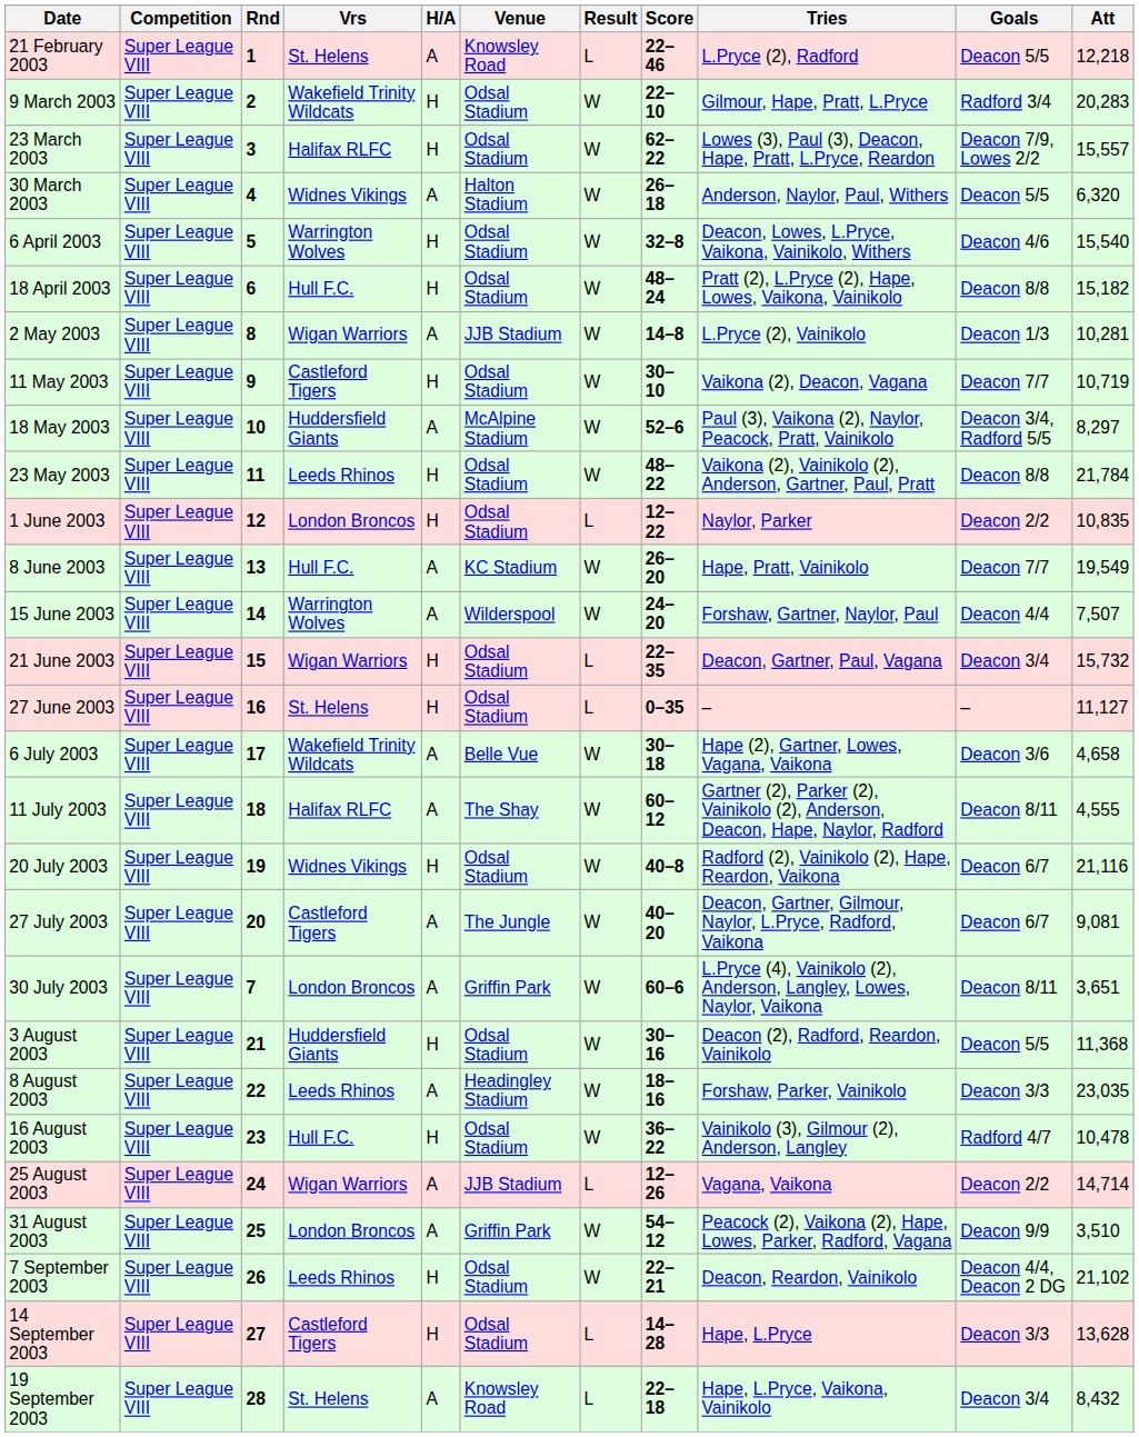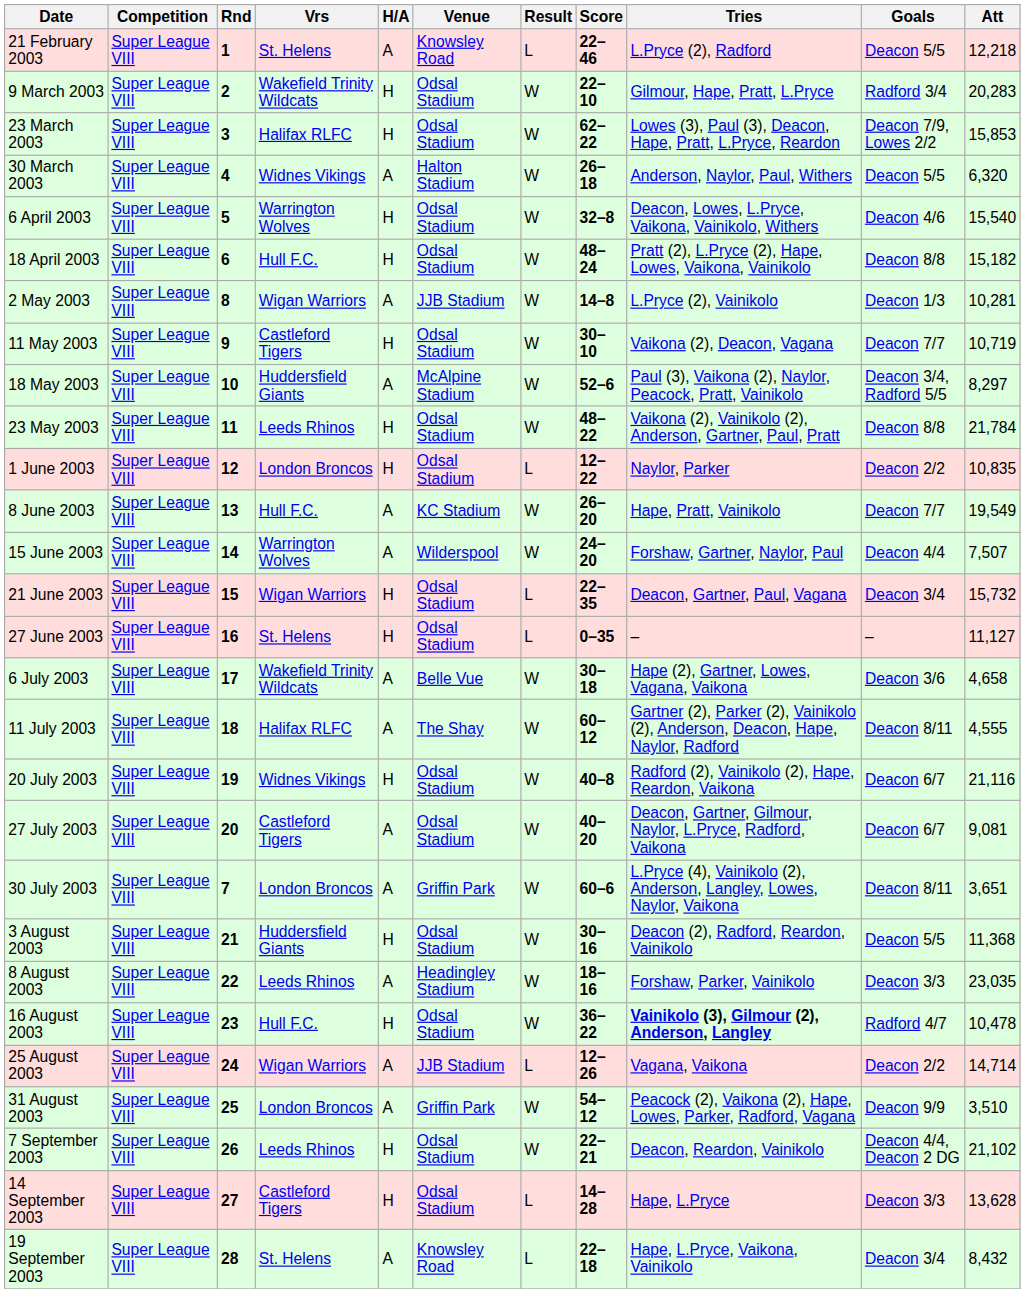 <table class="wikitable" style="font-size:85%;" width="100%">
 <tr>
 <th>Date</th>
 <th>Competition</th>
 <th>Rnd</th>
 <th>Vrs</th>
 <th>H/A</th>
 <th>Venue</th>
 <th>Result</th>
 <th>Score</th>
 <th>Tries</th>
 <th>Goals</th>
 <th>Att</th>
 </tr>
 <tr style="background:#ffdddd;" width=20|>
 <td>21 February 2003</td>
 <td><a href='#'>Super League VIII</a></td>
 <td><strong>1</strong></td>
 <td><a href='#'>St. Helens</a></td>
 <td>A</td>
 <td><a href='#'>Knowsley Road</a></td>
 <td>L</td>
 <td><strong>22–46</strong></td>
 <td><a href='#'>L.Pryce</a> (2), <a href='#'>Radford</a></td>
 <td><a href='#'>Deacon</a> 5/5</td>
 <td>12,218</td>
 </tr>
 <tr style="background:#ddffdd;" width=20|>
 <td>9 March 2003</td>
 <td><a href='#'>Super League VIII</a></td>
 <td><strong>2</strong></td>
 <td><a href='#'>Wakefield Trinity Wildcats</a></td>
 <td>H</td>
 <td><a href='#'>Odsal Stadium</a></td>
 <td>W</td>
 <td><strong>22–10</strong></td>
 <td><a href='#'>Gilmour</a>, <a href='#'>Hape</a>, <a href='#'>Pratt</a>, <a href='#'>L.Pryce</a></td>
 <td><a href='#'>Radford</a> 3/4</td>
 <td>20,283</td>
 </tr>
 <tr style="background:#ddffdd;" width=20|>
 <td>23 March 2003</td>
 <td><a href='#'>Super League VIII</a></td>
 <td><strong>3</strong></td>
 <td><a href='#'>Halifax RLFC</a></td>
 <td>H</td>
 <td><a href='#'>Odsal Stadium</a></td>
 <td>W</td>
 <td><strong>62–22</strong></td>
 <td><a href='#'>Lowes</a> (3), <a href='#'>Paul</a> (3), <a href='#'>Deacon</a>, <a href='#'>Hape</a>, <a href='#'>Pratt</a>, <a href='#'>L.Pryce</a>, <a href='#'>Reardon</a></td>
 <td><a href='#'>Deacon</a> 7/9, <a href='#'>Lowes</a> 2/2</td>
-<td>15,557</td>
+<td>15,853</td>
 </tr>
 <tr style="background:#ddffdd;" width=20|>
 <td>30 March 2003</td>
 <td><a href='#'>Super League VIII</a></td>
 <td><strong>4</strong></td>
 <td><a href='#'>Widnes Vikings</a></td>
 <td>A</td>
 <td><a href='#'>Halton Stadium</a></td>
 <td>W</td>
 <td><strong>26–18</strong></td>
 <td><a href='#'>Anderson</a>, <a href='#'>Naylor</a>, <a href='#'>Paul</a>, <a href='#'>Withers</a></td>
 <td><a href='#'>Deacon</a> 5/5</td>
 <td>6,320</td>
 </tr>
 <tr style="background:#ddffdd;" width=20|>
 <td>6 April 2003</td>
 <td><a href='#'>Super League VIII</a></td>
 <td><strong>5</strong></td>
 <td><a href='#'>Warrington Wolves</a></td>
 <td>H</td>
 <td><a href='#'>Odsal Stadium</a></td>
 <td>W</td>
 <td><strong>32–8</strong></td>
 <td><a href='#'>Deacon</a>, <a href='#'>Lowes</a>, <a href='#'>L.Pryce</a>, <a href='#'>Vaikona</a>, <a href='#'>Vainikolo</a>, <a href='#'>Withers</a></td>
 <td><a href='#'>Deacon</a> 4/6</td>
 <td>15,540</td>
 </tr>
 <tr style="background:#ddffdd;" width=20|>
 <td>18 April 2003</td>
 <td><a href='#'>Super League VIII</a></td>
 <td><strong>6</strong></td>
 <td><a href='#'>Hull F.C.</a></td>
 <td>H</td>
 <td><a href='#'>Odsal Stadium</a></td>
 <td>W</td>
 <td><strong>48–24</strong></td>
 <td><a href='#'>Pratt</a> (2), <a href='#'>L.Pryce</a> (2), <a href='#'>Hape</a>, <a href='#'>Lowes</a>, <a href='#'>Vaikona</a>, <a href='#'>Vainikolo</a></td>
 <td><a href='#'>Deacon</a> 8/8</td>
 <td>15,182</td>
 </tr>
 <tr style="background:#ddffdd;" width=20|>
 <td>2 May 2003</td>
 <td><a href='#'>Super League VIII</a></td>
 <td><strong>8</strong></td>
 <td><a href='#'>Wigan Warriors</a></td>
 <td>A</td>
 <td><a href='#'>JJB Stadium</a></td>
 <td>W</td>
 <td><strong>14–8</strong></td>
 <td><a href='#'>L.Pryce</a> (2), <a href='#'>Vainikolo</a></td>
 <td><a href='#'>Deacon</a> 1/3</td>
 <td>10,281</td>
 </tr>
 <tr style="background:#ddffdd;" width=20|>
 <td>11 May 2003</td>
 <td><a href='#'>Super League VIII</a></td>
 <td><strong>9</strong></td>
 <td><a href='#'>Castleford Tigers</a></td>
 <td>H</td>
 <td><a href='#'>Odsal Stadium</a></td>
 <td>W</td>
 <td><strong>30–10</strong></td>
 <td><a href='#'>Vaikona</a> (2), <a href='#'>Deacon</a>, <a href='#'>Vagana</a></td>
 <td><a href='#'>Deacon</a> 7/7</td>
 <td>10,719</td>
 </tr>
 <tr style="background:#ddffdd;" width=20|>
 <td>18 May 2003</td>
 <td><a href='#'>Super League VIII</a></td>
 <td><strong>10</strong></td>
 <td><a href='#'>Huddersfield Giants</a></td>
 <td>A</td>
 <td><a href='#'>McAlpine Stadium</a></td>
 <td>W</td>
 <td><strong>52–6</strong></td>
 <td><a href='#'>Paul</a> (3), <a href='#'>Vaikona</a> (2), <a href='#'>Naylor</a>, <a href='#'>Peacock</a>, <a href='#'>Pratt</a>, <a href='#'>Vainikolo</a></td>
 <td><a href='#'>Deacon</a> 3/4, <a href='#'>Radford</a> 5/5</td>
 <td>8,297</td>
 </tr>
 <tr style="background:#ddffdd;" width=20|>
 <td>23 May 2003</td>
 <td><a href='#'>Super League VIII</a></td>
 <td><strong>11</strong></td>
 <td><a href='#'>Leeds Rhinos</a></td>
 <td>H</td>
 <td><a href='#'>Odsal Stadium</a></td>
 <td>W</td>
 <td><strong>48–22</strong></td>
 <td><a href='#'>Vaikona</a> (2), <a href='#'>Vainikolo</a> (2), <a href='#'>Anderson</a>, <a href='#'>Gartner</a>, <a href='#'>Paul</a>, <a href='#'>Pratt</a></td>
 <td><a href='#'>Deacon</a> 8/8</td>
 <td>21,784</td>
 </tr>
 <tr style="background:#ffdddd;" width=20|>
 <td>1 June 2003</td>
 <td><a href='#'>Super League VIII</a></td>
 <td><strong>12</strong></td>
 <td><a href='#'>London Broncos</a></td>
 <td>H</td>
 <td><a href='#'>Odsal Stadium</a></td>
 <td>L</td>
 <td><strong>12–22</strong></td>
 <td><a href='#'>Naylor</a>, <a href='#'>Parker</a></td>
 <td><a href='#'>Deacon</a> 2/2</td>
 <td>10,835</td>
 </tr>
 <tr style="background:#ddffdd;" width=20|>
 <td>8 June 2003</td>
 <td><a href='#'>Super League VIII</a></td>
 <td><strong>13</strong></td>
 <td><a href='#'>Hull F.C.</a></td>
 <td>A</td>
 <td><a href='#'>KC Stadium</a></td>
 <td>W</td>
 <td><strong>26–20</strong></td>
 <td><a href='#'>Hape</a>, <a href='#'>Pratt</a>, <a href='#'>Vainikolo</a></td>
 <td><a href='#'>Deacon</a> 7/7</td>
 <td>19,549</td>
 </tr>
 <tr style="background:#ddffdd;" width=20|>
 <td>15 June 2003</td>
 <td><a href='#'>Super League VIII</a></td>
 <td><strong>14</strong></td>
 <td><a href='#'>Warrington Wolves</a></td>
 <td>A</td>
 <td><a href='#'>Wilderspool</a></td>
 <td>W</td>
 <td><strong>24–20</strong></td>
 <td><a href='#'>Forshaw</a>, <a href='#'>Gartner</a>, <a href='#'>Naylor</a>, <a href='#'>Paul</a></td>
 <td><a href='#'>Deacon</a> 4/4</td>
 <td>7,507</td>
 </tr>
 <tr style="background:#ffdddd;" width=20|>
 <td>21 June 2003</td>
 <td><a href='#'>Super League VIII</a></td>
 <td><strong>15</strong></td>
 <td><a href='#'>Wigan Warriors</a></td>
 <td>H</td>
 <td><a href='#'>Odsal Stadium</a></td>
 <td>L</td>
 <td><strong>22–35</strong></td>
 <td><a href='#'>Deacon</a>, <a href='#'>Gartner</a>, <a href='#'>Paul</a>, <a href='#'>Vagana</a></td>
 <td><a href='#'>Deacon</a> 3/4</td>
 <td>15,732</td>
 </tr>
 <tr style="background:#ffdddd;" width=20|>
 <td>27 June 2003</td>
 <td><a href='#'>Super League VIII</a></td>
 <td><strong>16</strong></td>
 <td><a href='#'>St. Helens</a></td>
 <td>H</td>
 <td><a href='#'>Odsal Stadium</a></td>
 <td>L</td>
 <td><strong>0–35</strong></td>
 <td>–</td>
 <td>–</td>
 <td>11,127</td>
 </tr>
 <tr style="background:#ddffdd;" width=20|>
 <td>6 July 2003</td>
 <td><a href='#'>Super League VIII</a></td>
 <td><strong>17</strong></td>
 <td><a href='#'>Wakefield Trinity Wildcats</a></td>
 <td>A</td>
 <td><a href='#'>Belle Vue</a></td>
 <td>W</td>
 <td><strong>30–18</strong></td>
 <td><a href='#'>Hape</a> (2), <a href='#'>Gartner</a>, <a href='#'>Lowes</a>, <a href='#'>Vagana</a>, <a href='#'>Vaikona</a></td>
 <td><a href='#'>Deacon</a> 3/6</td>
 <td>4,658</td>
 </tr>
 <tr style="background:#ddffdd;" width=20|>
 <td>11 July 2003</td>
 <td><a href='#'>Super League VIII</a></td>
 <td><strong>18</strong></td>
 <td><a href='#'>Halifax RLFC</a></td>
 <td>A</td>
 <td><a href='#'>The Shay</a></td>
 <td>W</td>
 <td><strong>60–12</strong></td>
 <td><a href='#'>Gartner</a> (2), <a href='#'>Parker</a> (2), <a href='#'>Vainikolo</a> (2), <a href='#'>Anderson</a>, <a href='#'>Deacon</a>, <a href='#'>Hape</a>, <a href='#'>Naylor</a>, <a href='#'>Radford</a></td>
 <td><a href='#'>Deacon</a> 8/11</td>
 <td>4,555</td>
 </tr>
 <tr style="background:#ddffdd;" width=20|>
 <td>20 July 2003</td>
 <td><a href='#'>Super League VIII</a></td>
 <td><strong>19</strong></td>
 <td><a href='#'>Widnes Vikings</a></td>
 <td>H</td>
 <td><a href='#'>Odsal Stadium</a></td>
 <td>W</td>
 <td><strong>40–8</strong></td>
 <td><a href='#'>Radford</a> (2), <a href='#'>Vainikolo</a> (2), <a href='#'>Hape</a>, <a href='#'>Reardon</a>, <a href='#'>Vaikona</a></td>
 <td><a href='#'>Deacon</a> 6/7</td>
 <td>21,116</td>
 </tr>
 <tr style="background:#ddffdd;" width=20|>
 <td>27 July 2003</td>
 <td><a href='#'>Super League VIII</a></td>
 <td><strong>20</strong></td>
 <td><a href='#'>Castleford Tigers</a></td>
 <td>A</td>
-<td><a href='#'>The Jungle</a></td>
+<td><a href='#'>Odsal Stadium</a></td>
 <td>W</td>
 <td><strong>40–20</strong></td>
 <td><a href='#'>Deacon</a>, <a href='#'>Gartner</a>, <a href='#'>Gilmour</a>, <a href='#'>Naylor</a>, <a href='#'>L.Pryce</a>, <a href='#'>Radford</a>, <a href='#'>Vaikona</a></td>
 <td><a href='#'>Deacon</a> 6/7</td>
 <td>9,081</td>
 </tr>
 <tr style="background:#ddffdd;" width=20|>
 <td>30 July 2003</td>
 <td><a href='#'>Super League VIII</a></td>
 <td><strong>7</strong></td>
 <td><a href='#'>London Broncos</a></td>
 <td>A</td>
 <td><a href='#'>Griffin Park</a></td>
 <td>W</td>
 <td><strong>60–6</strong></td>
 <td><a href='#'>L.Pryce</a> (4), <a href='#'>Vainikolo</a> (2), <a href='#'>Anderson</a>, <a href='#'>Langley</a>, <a href='#'>Lowes</a>, <a href='#'>Naylor</a>, <a href='#'>Vaikona</a></td>
 <td><a href='#'>Deacon</a> 8/11</td>
 <td>3,651</td>
 </tr>
 <tr style="background:#ddffdd;" width=20|>
 <td>3 August 2003</td>
 <td><a href='#'>Super League VIII</a></td>
 <td><strong>21</strong></td>
 <td><a href='#'>Huddersfield Giants</a></td>
 <td>H</td>
 <td><a href='#'>Odsal Stadium</a></td>
 <td>W</td>
 <td><strong>30–16</strong></td>
 <td><a href='#'>Deacon</a> (2), <a href='#'>Radford</a>, <a href='#'>Reardon</a>, <a href='#'>Vainikolo</a></td>
 <td><a href='#'>Deacon</a> 5/5</td>
 <td>11,368</td>
 </tr>
 <tr style="background:#ddffdd;" width=20|>
 <td>8 August 2003</td>
 <td><a href='#'>Super League VIII</a></td>
 <td><strong>22</strong></td>
 <td><a href='#'>Leeds Rhinos</a></td>
 <td>A</td>
 <td><a href='#'>Headingley Stadium</a></td>
 <td>W</td>
 <td><strong>18–16</strong></td>
 <td><a href='#'>Forshaw</a>, <a href='#'>Parker</a>, <a href='#'>Vainikolo</a></td>
 <td><a href='#'>Deacon</a> 3/3</td>
 <td>23,035</td>
 </tr>
 <tr style="background:#ddffdd;" width=20|>
 <td>16 August 2003</td>
 <td><a href='#'>Super League VIII</a></td>
 <td><strong>23</strong></td>
 <td><a href='#'>Hull F.C.</a></td>
 <td>H</td>
 <td><a href='#'>Odsal Stadium</a></td>
 <td>W</td>
 <td><strong>36–22</strong></td>
-<td><a href='#'>Vainikolo</a> (3), <a href='#'>Gilmour</a> (2), <a href='#'>Anderson</a>, <a href='#'>Langley</a></td>
+<td><strong><a href='#'>Vainikolo</a> (3), <a href='#'>Gilmour</a> (2), <a href='#'>Anderson</a>, <a href='#'>Langley</a></strong></td>
 <td><a href='#'>Radford</a> 4/7</td>
 <td>10,478</td>
 </tr>
 <tr style="background:#ffdddd;" width=20|>
 <td>25 August 2003</td>
 <td><a href='#'>Super League VIII</a></td>
 <td><strong>24</strong></td>
 <td><a href='#'>Wigan Warriors</a></td>
 <td>A</td>
 <td><a href='#'>JJB Stadium</a></td>
 <td>L</td>
 <td><strong>12–26</strong></td>
 <td><a href='#'>Vagana</a>, <a href='#'>Vaikona</a></td>
 <td><a href='#'>Deacon</a> 2/2</td>
 <td>14,714</td>
 </tr>
 <tr style="background:#ddffdd;" width=20|>
 <td>31 August 2003</td>
 <td><a href='#'>Super League VIII</a></td>
 <td><strong>25</strong></td>
 <td><a href='#'>London Broncos</a></td>
 <td>A</td>
 <td><a href='#'>Griffin Park</a></td>
 <td>W</td>
 <td><strong>54–12</strong></td>
 <td><a href='#'>Peacock</a> (2), <a href='#'>Vaikona</a> (2), <a href='#'>Hape</a>, <a href='#'>Lowes</a>, <a href='#'>Parker</a>, <a href='#'>Radford</a>, <a href='#'>Vagana</a></td>
 <td><a href='#'>Deacon</a> 9/9</td>
 <td>3,510</td>
 </tr>
 <tr style="background:#ddffdd;" width=20|>
 <td>7 September 2003</td>
 <td><a href='#'>Super League VIII</a></td>
 <td><strong>26</strong></td>
 <td><a href='#'>Leeds Rhinos</a></td>
 <td>H</td>
 <td><a href='#'>Odsal Stadium</a></td>
 <td>W</td>
 <td><strong>22–21</strong></td>
 <td><a href='#'>Deacon</a>, <a href='#'>Reardon</a>, <a href='#'>Vainikolo</a></td>
 <td><a href='#'>Deacon</a> 4/4, <a href='#'>Deacon</a> 2 DG</td>
 <td>21,102</td>
 </tr>
 <tr style="background:#ffdddd;" width=20|>
 <td>14 September 2003</td>
 <td><a href='#'>Super League VIII</a></td>
 <td><strong>27</strong></td>
 <td><a href='#'>Castleford Tigers</a></td>
 <td>H</td>
 <td><a href='#'>Odsal Stadium</a></td>
 <td>L</td>
 <td><strong>14–28</strong></td>
 <td><a href='#'>Hape</a>, <a href='#'>L.Pryce</a></td>
 <td><a href='#'>Deacon</a> 3/3</td>
 <td>13,628</td>
 </tr>
 <tr style="background:#ddffdd;" width=20|>
 <td>19 September 2003</td>
 <td><a href='#'>Super League VIII</a></td>
 <td><strong>28</strong></td>
 <td><a href='#'>St. Helens</a></td>
 <td>A</td>
 <td><a href='#'>Knowsley Road</a></td>
 <td>L</td>
 <td><strong>22–18</strong></td>
 <td><a href='#'>Hape</a>, <a href='#'>L.Pryce</a>, <a href='#'>Vaikona</a>, <a href='#'>Vainikolo</a></td>
 <td><a href='#'>Deacon</a> 3/4</td>
 <td>8,432</td>
 </tr>
 <tr>
 </tr>
 </table>
